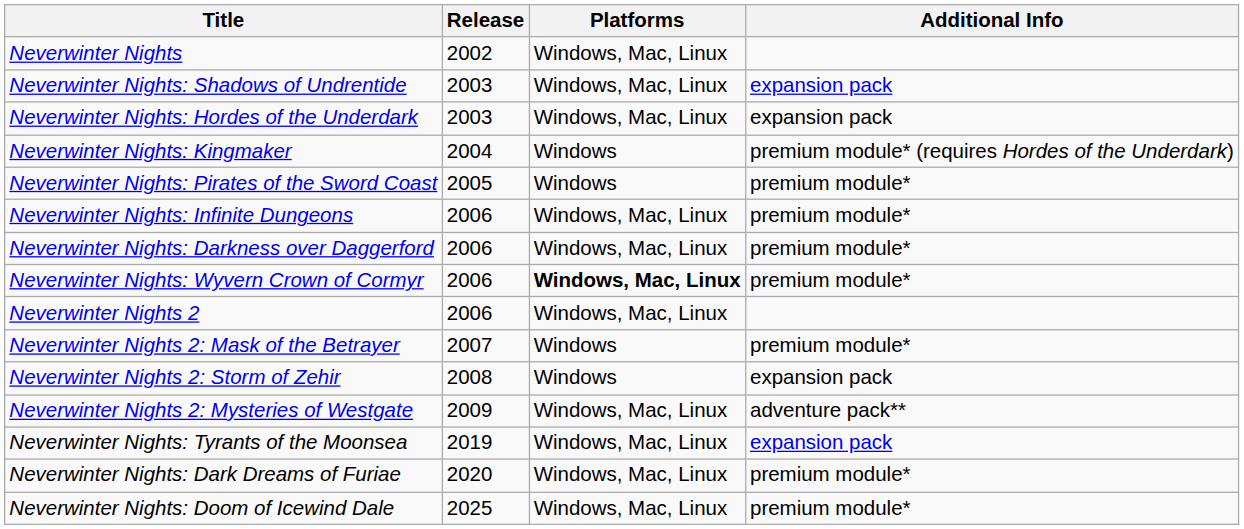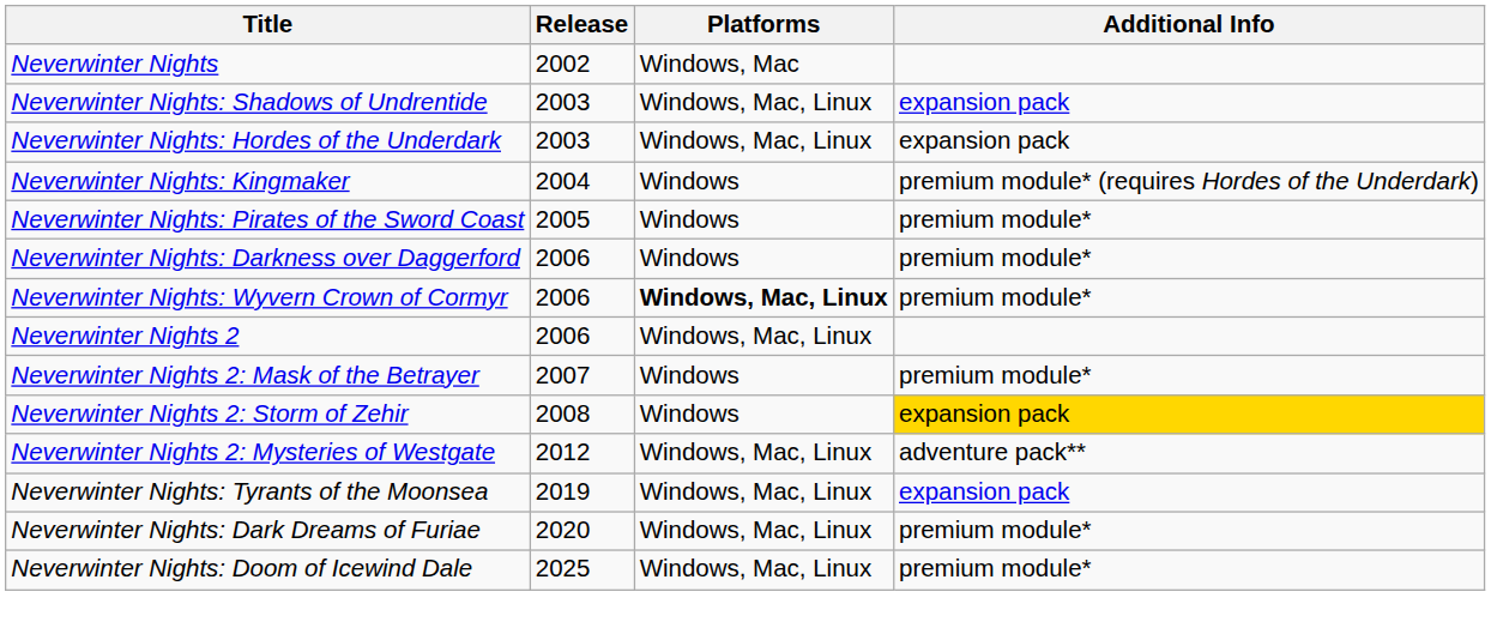 <table class="wikitable sortable" border="1">
 <tr>
 <th scope="col">Title</th>
 <th scope="col">Release</th>
 <th scope="col">Platforms</th>
 <th scope="col" class="unsortable">Additional Info</th>
 </tr>
 <tr>
 <td><em><a href='#'>Neverwinter Nights</a></em></td>
 <td data-sort-value="200206">2002</td>
-<td>Windows, Mac, Linux</td>
+<td>Windows, Mac</td>
 <td></td>
 </tr>
 <tr>
 <td><em><a href='#'>Neverwinter Nights: Shadows of Undrentide</a></em></td>
 <td data-sort-value="200306">2003</td>
 <td>Windows, Mac, Linux</td>
 <td><a href='#'>expansion pack</a></td>
 </tr>
 <tr>
 <td><em><a href='#'>Neverwinter Nights: Hordes of the Underdark</a></em></td>
 <td data-sort-value="200312">2003</td>
 <td>Windows, Mac, Linux</td>
 <td>expansion pack</td>
 </tr>
 <tr>
 <td><em><a href='#'>Neverwinter Nights: Kingmaker</a></em></td>
 <td data-sort-value="200411">2004</td>
 <td>Windows</td>
 <td>premium module* (requires <em>Hordes of the Underdark</em>)</td>
 </tr>
 <tr>
 <td><em><a href='#'>Neverwinter Nights: Pirates of the Sword Coast</a></em></td>
 <td data-sort-value="200509">2005</td>
 <td>Windows</td>
 <td>premium module*</td>
 </tr>
 <tr>
-<td><em><a href='#'>Neverwinter Nights: Infinite Dungeons</a></em></td>
-<td data-sort-value="200605">2006</td>
-<td>Windows, Mac, Linux</td>
-<td>premium module*</td>
-</tr>
-<tr>
 <td><em><a href='#'>Neverwinter Nights: Darkness over Daggerford</a></em></td>
 <td data-sort-value="200608">2006</td>
-<td>Windows, Mac, Linux</td>
+<td>Windows</td>
 <td>premium module*</td>
 </tr>
 <tr>
 <td><em><a href='#'>Neverwinter Nights: Wyvern Crown of Cormyr</a></em></td>
 <td data-sort-value="200609">2006</td>
 <td><strong>Windows, Mac, Linux</strong></td>
 <td>premium module*</td>
 </tr>
 <tr>
 <td><em><a href='#'>Neverwinter Nights 2</a></em></td>
 <td data-sort-value="200610">2006</td>
 <td>Windows, Mac, Linux</td>
 <td></td>
 </tr>
 <tr>
 <td><em><a href='#'>Neverwinter Nights 2: Mask of the Betrayer</a></em></td>
 <td data-sort-value="200709">2007</td>
 <td>Windows</td>
 <td>premium module*</td>
 </tr>
 <tr>
 <td><em><a href='#'>Neverwinter Nights 2: Storm of Zehir</a></em></td>
 <td data-sort-value="200811">2008</td>
 <td>Windows</td>
-<td>expansion pack</td>
+<td style="background: gold;">expansion pack</td>
 </tr>
 <tr>
 <td><em><a href='#'>Neverwinter Nights 2: Mysteries of Westgate</a></em></td>
-<td data-sort-value="200904">2009</td>
+<td data-sort-value="200904">2012</td>
 <td>Windows, Mac, Linux</td>
 <td>adventure pack**</td>
 </tr>
 <tr>
 <td><em>Neverwinter Nights: Tyrants of the Moonsea</em></td>
 <td data-sort-value="201912">2019</td>
 <td>Windows, Mac, Linux</td>
 <td><a href='#'>expansion pack</a></td>
 </tr>
 <tr>
 <td><em>Neverwinter Nights: Dark Dreams of Furiae</em></td>
 <td>2020</td>
 <td>Windows, Mac, Linux</td>
 <td>premium module*</td>
 </tr>
 <tr>
 <td><em>Neverwinter Nights: Doom of Icewind Dale</em></td>
 <td>2025</td>
 <td>Windows, Mac, Linux</td>
 <td>premium module*</td>
 </tr>
 </table>
